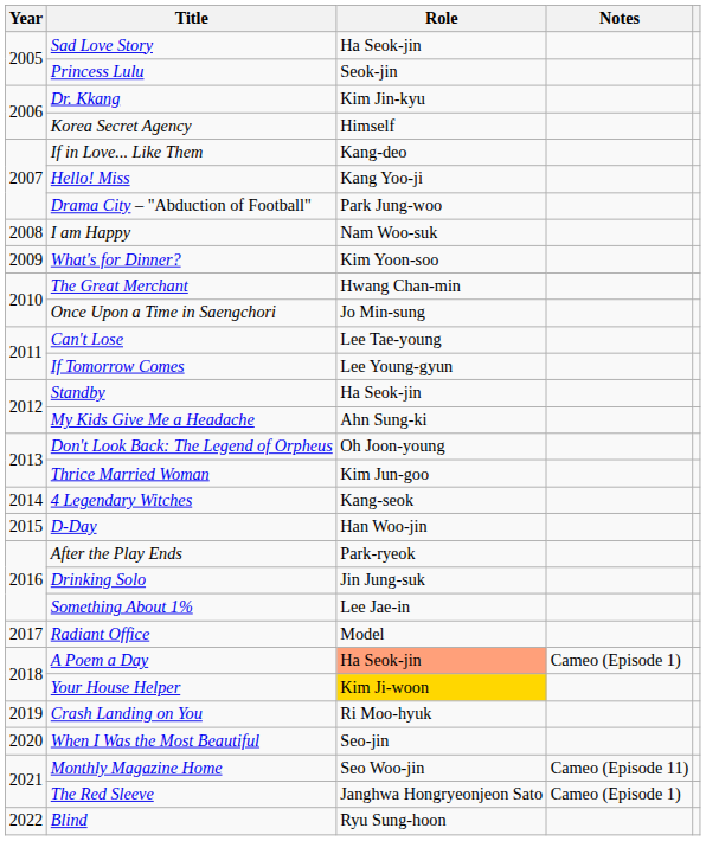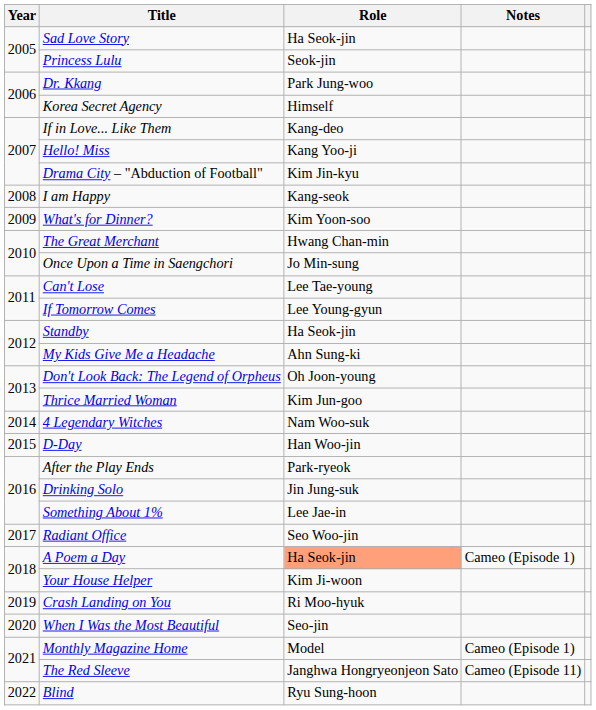 <table class="wikitable sortable">
 <tr>
 <th>Year</th>
 <th>Title</th>
 <th>Role</th>
 <th>Notes</th>
 <th></th>
 </tr>
 <tr>
 <td rowspan=2>2005</td>
 <td><em><a href='#'>Sad Love Story</a></em></td>
 <td>Ha Seok-jin</td>
 <td></td>
 <td></td>
 </tr>
 <tr>
 <td><em><a href='#'>Princess Lulu</a></em></td>
 <td>Seok-jin</td>
 <td></td>
 <td></td>
 </tr>
 <tr>
 <td rowspan=2>2006</td>
 <td><em><a href='#'>Dr. Kkang</a></em></td>
-<td>Kim Jin-kyu</td>
+<td>Park Jung-woo</td>
 <td></td>
 <td></td>
 </tr>
 <tr>
 <td><em>Korea Secret Agency</em></td>
 <td>Himself</td>
 <td></td>
 <td></td>
 </tr>
 <tr>
 <td rowspan=3>2007</td>
 <td><em>If in Love... Like Them</em></td>
 <td>Kang-deo</td>
 <td></td>
 <td></td>
 </tr>
 <tr>
 <td><em><a href='#'>Hello! Miss</a></em></td>
 <td>Kang Yoo-ji</td>
 <td></td>
 <td></td>
 </tr>
 <tr>
 <td><em><a href='#'>Drama City</a></em> – "Abduction of Football"</td>
-<td>Park Jung-woo</td>
+<td>Kim Jin-kyu</td>
 <td></td>
 <td></td>
 </tr>
 <tr>
 <td>2008</td>
 <td><em>I am Happy</em></td>
-<td>Nam Woo-suk</td>
+<td>Kang-seok</td>
 <td></td>
 <td></td>
 </tr>
 <tr>
 <td>2009</td>
 <td><em><a href='#'>What's for Dinner?</a></em></td>
 <td>Kim Yoon-soo</td>
 <td></td>
 <td></td>
 </tr>
 <tr>
 <td rowspan=2>2010</td>
 <td><em><a href='#'>The Great Merchant</a></em></td>
 <td>Hwang Chan-min</td>
 <td></td>
 <td></td>
 </tr>
 <tr>
 <td><em>Once Upon a Time in Saengchori</em></td>
 <td>Jo Min-sung</td>
 <td></td>
 <td></td>
 </tr>
 <tr>
 <td rowspan=2>2011</td>
 <td><em><a href='#'>Can't Lose</a></em></td>
 <td>Lee Tae-young</td>
 <td></td>
 <td></td>
 </tr>
 <tr>
 <td><em><a href='#'>If Tomorrow Comes</a></em></td>
 <td>Lee Young-gyun</td>
 <td></td>
 <td></td>
 </tr>
 <tr>
 <td rowspan=2>2012</td>
 <td><em><a href='#'>Standby</a></em></td>
 <td>Ha Seok-jin</td>
 <td></td>
 <td></td>
 </tr>
 <tr>
 <td><em><a href='#'>My Kids Give Me a Headache</a></em></td>
 <td>Ahn Sung-ki</td>
 <td></td>
 <td></td>
 </tr>
 <tr>
 <td rowspan=2>2013</td>
 <td><em><a href='#'>Don't Look Back: The Legend of Orpheus</a></em></td>
 <td>Oh Joon-young</td>
 <td></td>
 <td></td>
 </tr>
 <tr>
 <td><em><a href='#'>Thrice Married Woman</a></em></td>
 <td>Kim Jun-goo</td>
 <td></td>
 <td></td>
 </tr>
 <tr>
 <td>2014</td>
 <td><em><a href='#'>4 Legendary Witches</a></em></td>
-<td>Kang-seok</td>
+<td>Nam Woo-suk</td>
 <td></td>
 <td></td>
 </tr>
 <tr>
 <td>2015</td>
 <td><em><a href='#'>D-Day</a></em></td>
 <td>Han Woo-jin</td>
 <td></td>
 <td></td>
 </tr>
 <tr>
 <td rowspan="3">2016</td>
 <td><em>After the Play Ends</em></td>
 <td>Park-ryeok</td>
 <td></td>
 <td></td>
 </tr>
 <tr>
 <td><em><a href='#'>Drinking Solo</a></em></td>
 <td>Jin Jung-suk</td>
 <td></td>
 <td></td>
 </tr>
 <tr>
 <td><em><a href='#'>Something About 1%</a></em></td>
 <td>Lee Jae-in</td>
 <td></td>
 <td></td>
 </tr>
 <tr>
 <td>2017</td>
 <td><em><a href='#'>Radiant Office</a></em></td>
-<td>Model</td>
+<td>Seo Woo-jin</td>
 <td></td>
 <td></td>
 </tr>
 <tr>
 <td rowspan=2>2018</td>
 <td><em><a href='#'>A Poem a Day</a></em></td>
 <td style="background: lightsalmon;">Ha Seok-jin</td>
 <td>Cameo (Episode 1)</td>
 <td></td>
 </tr>
 <tr>
 <td><em><a href='#'>Your House Helper</a></em></td>
-<td style="background: gold;">Kim Ji-woon</td>
+<td>Kim Ji-woon</td>
 <td></td>
 <td></td>
 </tr>
 <tr>
 <td>2019</td>
 <td><em><a href='#'>Crash Landing on You</a></em></td>
 <td>Ri Moo-hyuk</td>
 <td></td>
 <td></td>
 </tr>
 <tr>
 <td>2020</td>
 <td><em><a href='#'>When I Was the Most Beautiful</a></em></td>
 <td>Seo-jin</td>
 <td></td>
 <td></td>
 </tr>
 <tr>
 <td rowspan="2">2021</td>
 <td><em><a href='#'>Monthly Magazine Home</a></em></td>
-<td>Seo Woo-jin</td>
-<td>Cameo (Episode 11)</td>
+<td>Model</td>
+<td>Cameo (Episode 1)</td>
 <td></td>
 </tr>
 <tr>
 <td><em><a href='#'>The Red Sleeve</a></em></td>
 <td>Janghwa Hongryeonjeon Sato</td>
-<td>Cameo (Episode 1)</td>
+<td>Cameo (Episode 11)</td>
 <td></td>
 </tr>
 <tr>
 <td>2022</td>
 <td><em><a href='#'>Blind</a></em></td>
 <td>Ryu Sung-hoon</td>
 <td></td>
 <td></td>
 </tr>
 </table>
